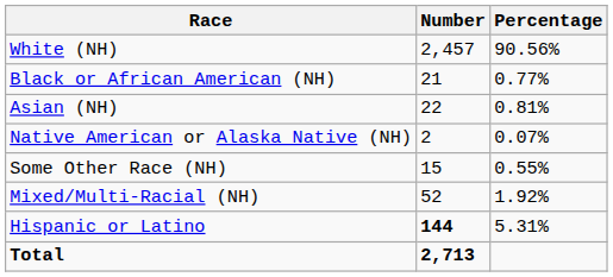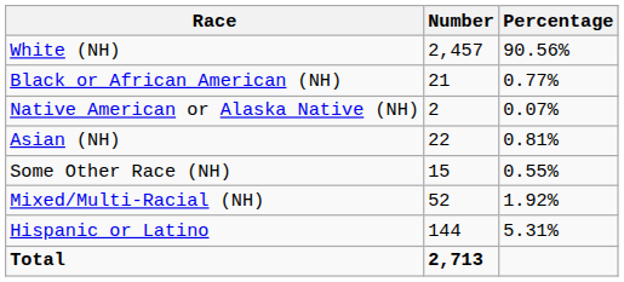 <table class="wikitable">
 <tr>
 <th>Race</th>
 <th>Number</th>
 <th>Percentage</th>
 </tr>
 <tr>
 <td><a href='#'>White</a> (NH)</td>
 <td>2,457</td>
 <td>90.56%</td>
 </tr>
 <tr>
 <td><a href='#'>Black or African American</a> (NH)</td>
 <td>21</td>
 <td>0.77%</td>
 </tr>
 <tr>
+<td><a href='#'>Native American</a> or <a href='#'>Alaska Native</a> (NH)</td>
+<td>2</td>
+<td>0.07%</td>
+</tr>
+<tr>
 <td><a href='#'>Asian</a> (NH)</td>
 <td>22</td>
 <td>0.81%</td>
-</tr>
-<tr>
-<td><a href='#'>Native American</a> or <a href='#'>Alaska Native</a> (NH)</td>
-<td>2</td>
-<td>0.07%</td>
 </tr>
 <tr>
 <td>Some Other Race (NH)</td>
 <td>15</td>
 <td>0.55%</td>
 </tr>
 <tr>
 <td><a href='#'>Mixed/Multi-Racial</a> (NH)</td>
 <td>52</td>
 <td>1.92%</td>
 </tr>
 <tr>
 <td><a href='#'>Hispanic or Latino</a></td>
-<td><strong>144</strong></td>
+<td>144</td>
 <td>5.31%</td>
 </tr>
 <tr>
 <td><strong>Total</strong></td>
 <td><strong>2,713</strong></td>
 <td></td>
 </tr>
 </table>
